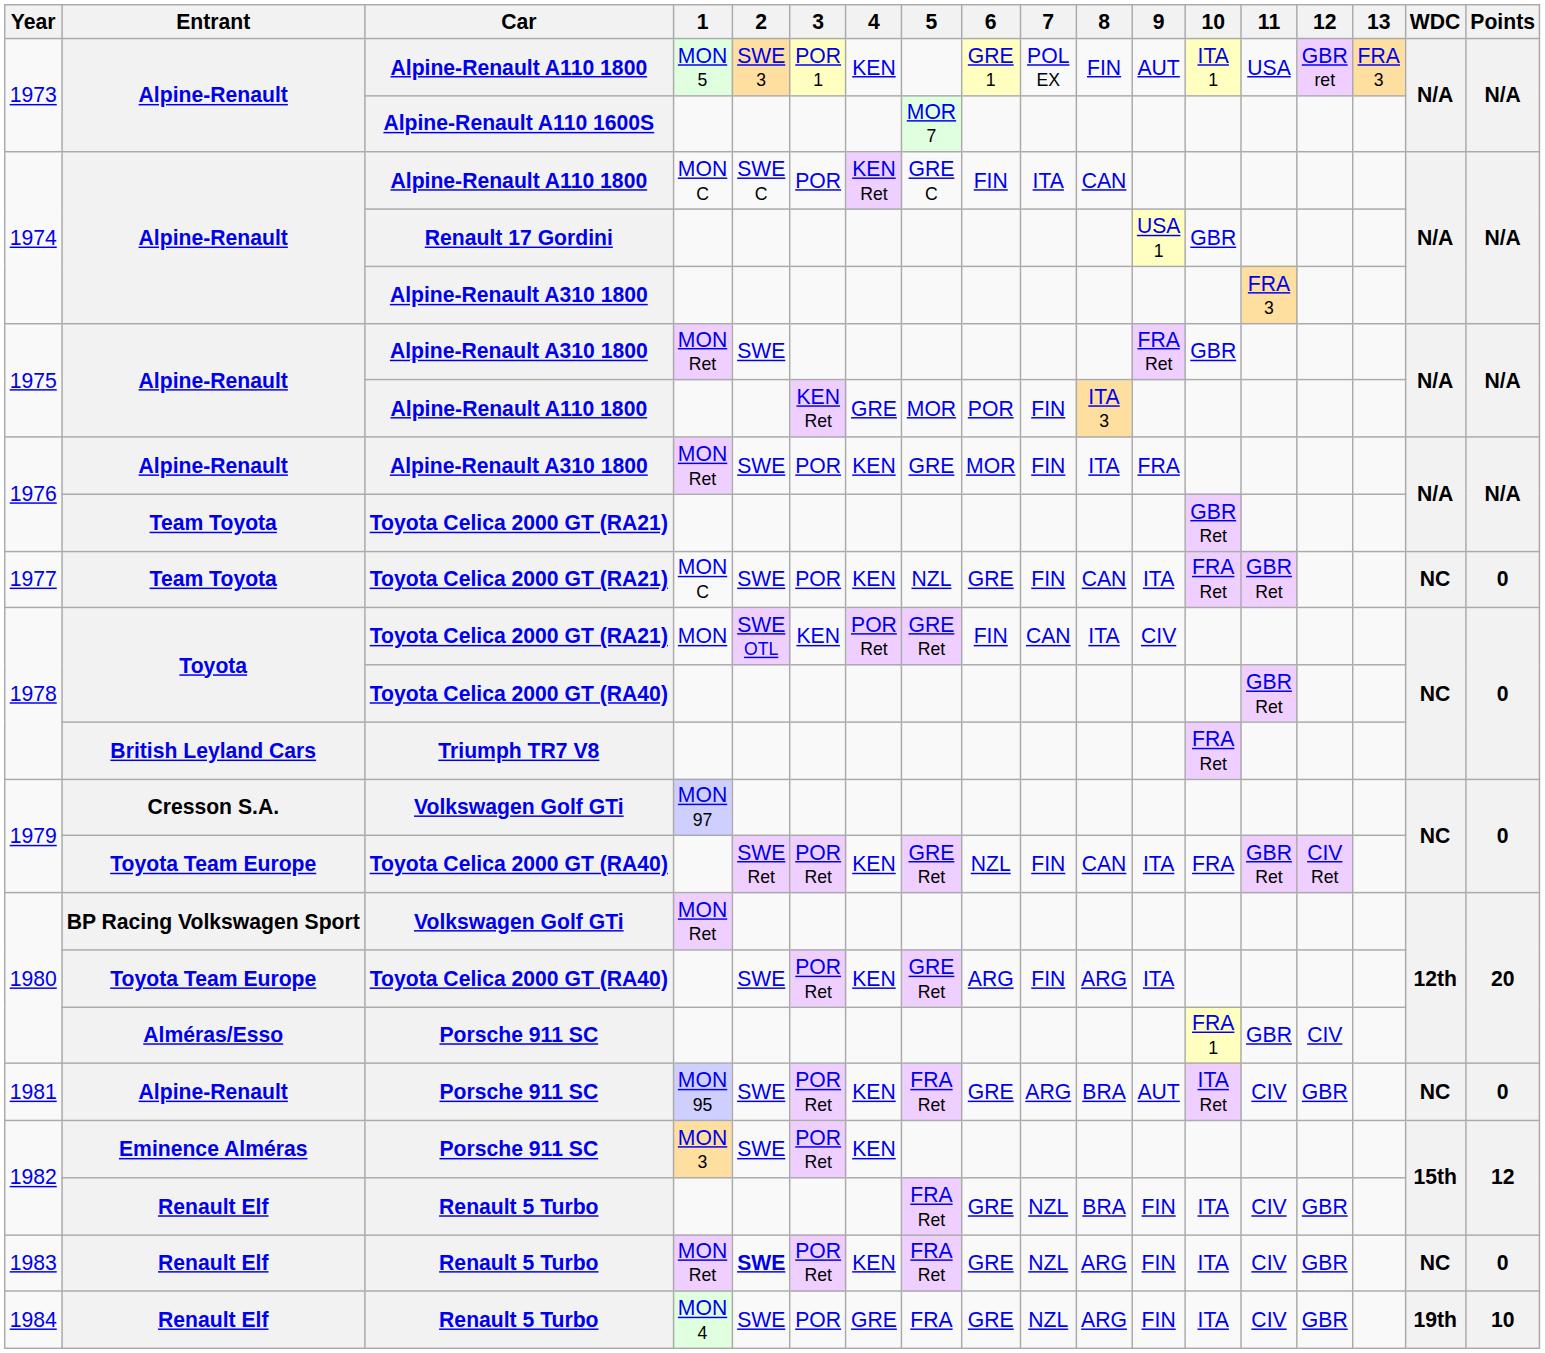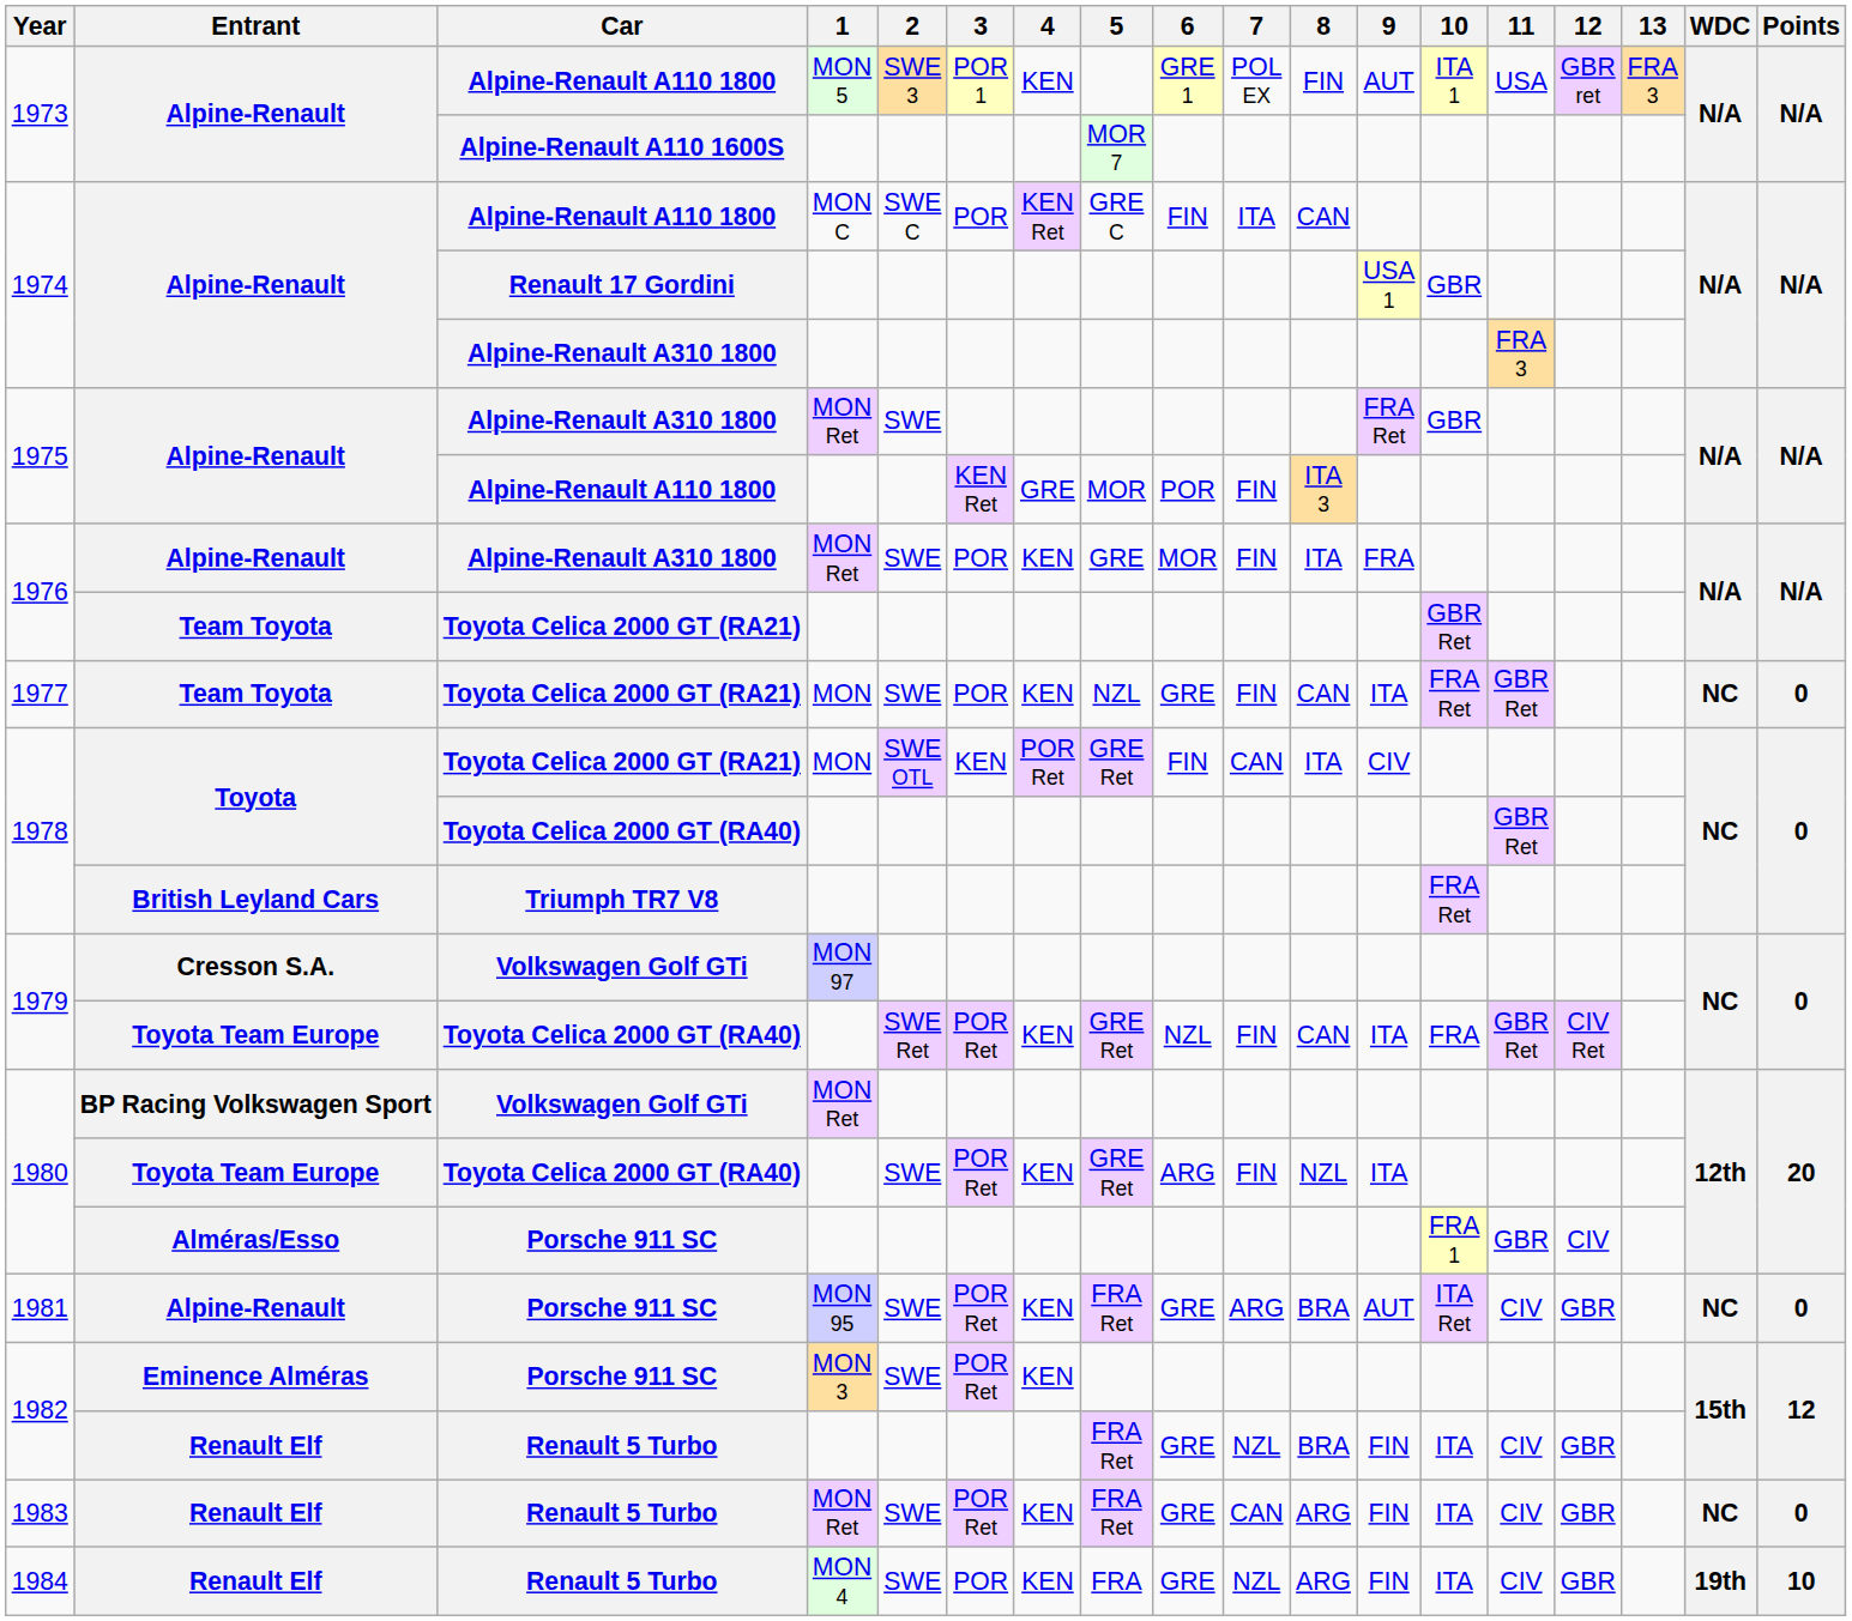 <table class="wikitable" style="text-align:center; font-size:90%;">
 <tr>
 <th>Year</th>
 <th>Entrant</th>
 <th>Car</th>
 <th>1</th>
 <th>2</th>
 <th>3</th>
 <th>4</th>
 <th>5</th>
 <th>6</th>
 <th>7</th>
 <th>8</th>
 <th>9</th>
 <th>10</th>
 <th>11</th>
 <th>12</th>
 <th>13</th>
 <th>WDC</th>
 <th>Points</th>
 </tr>
 <tr>
 <td rowspan=2><a href='#'>1973</a></td>
 <th rowspan=2><a href='#'>Alpine-Renault</a></th>
 <th><a href='#'>Alpine-Renault A110 1800</a></th>
 <td style="background:#dfffdf;"><a href='#'>MON</a><br><small>5</small></td>
 <td style="background:#ffdf9f;"><a href='#'>SWE</a><br><small>3</small></td>
 <td style="background:#ffffbf;"><a href='#'>POR</a><br><small>1</small></td>
 <td><a href='#'>KEN</a></td>
 <td></td>
 <td style="background:#ffffbf;"><a href='#'>GRE</a><br><small>1</small></td>
 <td><a href='#'>POL</a><br><small>EX</small></td>
 <td><a href='#'>FIN</a></td>
 <td><a href='#'>AUT</a></td>
 <td style="background:#ffffbf;"><a href='#'>ITA</a><br><small>1</small></td>
 <td><a href='#'>USA</a></td>
 <td style="background:#efcfff;"><a href='#'>GBR</a><br><small>ret</small></td>
 <td style="background:#ffdf9f;"><a href='#'>FRA</a><br><small>3</small></td>
 <th rowspan=2>N/A</th>
 <th rowspan=2>N/A</th>
 </tr>
 <tr>
 <th><a href='#'>Alpine-Renault A110 1600S</a></th>
 <td></td>
 <td></td>
 <td></td>
 <td></td>
 <td style="background:#dfffdf;"><a href='#'>MOR</a><br><small>7</small></td>
 <td></td>
 <td></td>
 <td></td>
 <td></td>
 <td></td>
 <td></td>
 <td></td>
 <td></td>
 </tr>
 <tr>
 <td rowspan=3><a href='#'>1974</a></td>
 <th rowspan=3><a href='#'>Alpine-Renault</a></th>
 <th><a href='#'>Alpine-Renault A110 1800</a></th>
 <td><a href='#'>MON</a><br><small>C</small></td>
 <td><a href='#'>SWE</a><br><small>C</small></td>
 <td><a href='#'>POR</a></td>
 <td style="background:#efcfff;"><a href='#'>KEN</a><br><small>Ret</small></td>
 <td><a href='#'>GRE</a><br><small>C</small></td>
 <td><a href='#'>FIN</a></td>
 <td><a href='#'>ITA</a></td>
 <td><a href='#'>CAN</a></td>
 <td></td>
 <td></td>
 <td></td>
 <td></td>
 <td></td>
 <th rowspan=3>N/A</th>
 <th rowspan=3>N/A</th>
 </tr>
 <tr>
 <th><a href='#'>Renault 17 Gordini</a></th>
 <td></td>
 <td></td>
 <td></td>
 <td></td>
 <td></td>
 <td></td>
 <td></td>
 <td></td>
 <td style="background:#ffffbf;"><a href='#'>USA</a><br><small>1</small></td>
 <td><a href='#'>GBR</a></td>
 <td></td>
 <td></td>
 <td></td>
 </tr>
 <tr>
 <th><a href='#'>Alpine-Renault A310 1800</a></th>
 <td></td>
 <td></td>
 <td></td>
 <td></td>
 <td></td>
 <td></td>
 <td></td>
 <td></td>
 <td></td>
 <td></td>
 <td style="background:#ffdf9f;"><a href='#'>FRA</a><br><small>3</small></td>
 <td></td>
 <td></td>
 </tr>
 <tr>
 <td rowspan=2><a href='#'>1975</a></td>
 <th rowspan=2><a href='#'>Alpine-Renault</a></th>
 <th><a href='#'>Alpine-Renault A310 1800</a></th>
 <td style="background:#efcfff;"><a href='#'>MON</a><br><small>Ret</small></td>
 <td><a href='#'>SWE</a></td>
 <td></td>
 <td></td>
 <td></td>
 <td></td>
 <td></td>
 <td></td>
 <td style="background:#efcfff;"><a href='#'>FRA</a><br><small>Ret</small></td>
 <td><a href='#'>GBR</a></td>
 <td></td>
 <td></td>
 <td></td>
 <th rowspan=2>N/A</th>
 <th rowspan=2>N/A</th>
 </tr>
 <tr>
 <th><a href='#'>Alpine-Renault A110 1800</a></th>
 <td></td>
 <td></td>
 <td style="background:#efcfff;"><a href='#'>KEN</a><br><small>Ret</small></td>
 <td><a href='#'>GRE</a></td>
 <td><a href='#'>MOR</a></td>
 <td><a href='#'>POR</a></td>
 <td><a href='#'>FIN</a></td>
 <td style="background:#ffdf9f;"><a href='#'>ITA</a><br><small>3</small></td>
 <td></td>
 <td></td>
 <td></td>
 <td></td>
 <td></td>
 </tr>
 <tr>
 <td rowspan=2><a href='#'>1976</a></td>
 <th><a href='#'>Alpine-Renault</a></th>
 <th><a href='#'>Alpine-Renault A310 1800</a></th>
 <td style="background:#efcfff;"><a href='#'>MON</a><br><small>Ret</small></td>
 <td><a href='#'>SWE</a></td>
 <td><a href='#'>POR</a></td>
 <td><a href='#'>KEN</a></td>
 <td><a href='#'>GRE</a></td>
 <td><a href='#'>MOR</a></td>
 <td><a href='#'>FIN</a></td>
 <td><a href='#'>ITA</a></td>
 <td><a href='#'>FRA</a></td>
 <td></td>
 <td></td>
 <td></td>
 <td></td>
 <th rowspan=2>N/A</th>
 <th rowspan=2>N/A</th>
 </tr>
 <tr>
 <th><a href='#'>Team Toyota</a></th>
 <th><a href='#'>Toyota Celica 2000 GT (RA21)</a></th>
 <td></td>
 <td></td>
 <td></td>
 <td></td>
 <td></td>
 <td></td>
 <td></td>
 <td></td>
 <td></td>
 <td style="background:#efcfff;"><a href='#'>GBR</a><br><small>Ret</small></td>
 <td></td>
 <td></td>
 <td></td>
 </tr>
 <tr>
 <td><a href='#'>1977</a></td>
 <th><a href='#'>Team Toyota</a></th>
 <th><a href='#'>Toyota Celica 2000 GT (RA21)</a></th>
-<td><a href='#'>MON</a><br><small>C</small></td>
+<td><a href='#'>MON</a></td>
 <td><a href='#'>SWE</a></td>
 <td><a href='#'>POR</a></td>
 <td><a href='#'>KEN</a></td>
 <td><a href='#'>NZL</a></td>
 <td><a href='#'>GRE</a></td>
 <td><a href='#'>FIN</a></td>
 <td><a href='#'>CAN</a></td>
 <td><a href='#'>ITA</a></td>
 <td style="background:#efcfff;"><a href='#'>FRA</a><br><small>Ret</small></td>
 <td style="background:#efcfff;"><a href='#'>GBR</a><br><small>Ret</small></td>
 <td></td>
 <td></td>
 <th>NC</th>
 <th>0</th>
 </tr>
 <tr>
 <td rowspan=3><a href='#'>1978</a></td>
 <th rowspan=2><a href='#'>Toyota</a></th>
 <th><a href='#'>Toyota Celica 2000 GT (RA21)</a></th>
 <td><a href='#'>MON</a></td>
 <td style="background:#efcfff;"><a href='#'>SWE</a><br><small><a href='#'>OTL</a></small></td>
 <td><a href='#'>KEN</a></td>
 <td style="background:#efcfff;"><a href='#'>POR</a><br><small>Ret</small></td>
 <td style="background:#efcfff;"><a href='#'>GRE</a><br><small>Ret</small></td>
 <td><a href='#'>FIN</a></td>
 <td><a href='#'>CAN</a></td>
 <td><a href='#'>ITA</a></td>
 <td><a href='#'>CIV</a></td>
 <td></td>
 <td></td>
 <td></td>
 <td></td>
 <th rowspan=3>NC</th>
 <th rowspan=3>0</th>
 </tr>
 <tr>
 <th><a href='#'>Toyota Celica 2000 GT (RA40)</a></th>
 <td></td>
 <td></td>
 <td></td>
 <td></td>
 <td></td>
 <td></td>
 <td></td>
 <td></td>
 <td></td>
 <td></td>
 <td style="background:#efcfff;"><a href='#'>GBR</a><br><small>Ret</small></td>
 <td></td>
 <td></td>
 </tr>
 <tr>
 <th><a href='#'>British Leyland Cars</a></th>
 <th><a href='#'>Triumph TR7 V8</a></th>
 <td></td>
 <td></td>
 <td></td>
 <td></td>
 <td></td>
 <td></td>
 <td></td>
 <td></td>
 <td></td>
 <td style="background:#efcfff;"><a href='#'>FRA</a><br><small>Ret</small></td>
 <td></td>
 <td></td>
 <td></td>
 </tr>
 <tr>
 <td rowspan=2><a href='#'>1979</a></td>
 <th>Cresson S.A.</th>
 <th><a href='#'>Volkswagen Golf GTi</a></th>
 <td style="background:#cfcfff;"><a href='#'>MON</a><br><small>97</small></td>
 <td></td>
 <td></td>
 <td></td>
 <td></td>
 <td></td>
 <td></td>
 <td></td>
 <td></td>
 <td></td>
 <td></td>
 <td></td>
 <td></td>
 <th rowspan=2>NC</th>
 <th rowspan=2>0</th>
 </tr>
 <tr>
 <th><a href='#'>Toyota Team Europe</a></th>
 <th><a href='#'>Toyota Celica 2000 GT (RA40)</a></th>
 <td></td>
 <td style="background:#efcfff;"><a href='#'>SWE</a><br><small>Ret</small></td>
 <td style="background:#efcfff;"><a href='#'>POR</a><br><small>Ret</small></td>
 <td><a href='#'>KEN</a></td>
 <td style="background:#efcfff;"><a href='#'>GRE</a><br><small>Ret</small></td>
 <td><a href='#'>NZL</a></td>
 <td><a href='#'>FIN</a></td>
 <td><a href='#'>CAN</a></td>
 <td><a href='#'>ITA</a></td>
 <td><a href='#'>FRA</a></td>
 <td style="background:#efcfff;"><a href='#'>GBR</a><br><small>Ret</small></td>
 <td style="background:#efcfff;"><a href='#'>CIV</a><br><small>Ret</small></td>
 <td></td>
 </tr>
 <tr>
 <td rowspan=3><a href='#'>1980</a></td>
 <th>BP Racing Volkswagen Sport</th>
 <th><a href='#'>Volkswagen Golf GTi</a></th>
 <td style="background:#efcfff;"><a href='#'>MON</a><br><small>Ret</small></td>
 <td></td>
 <td></td>
 <td></td>
 <td></td>
 <td></td>
 <td></td>
 <td></td>
 <td></td>
 <td></td>
 <td></td>
 <td></td>
 <td></td>
 <th rowspan=3>12th</th>
 <th rowspan=3>20</th>
 </tr>
 <tr>
 <th><a href='#'>Toyota Team Europe</a></th>
 <th><a href='#'>Toyota Celica 2000 GT (RA40)</a></th>
 <td></td>
 <td><a href='#'>SWE</a></td>
 <td style="background:#efcfff;"><a href='#'>POR</a><br><small>Ret</small></td>
 <td><a href='#'>KEN</a></td>
 <td style="background:#efcfff;"><a href='#'>GRE</a><br><small>Ret</small></td>
 <td><a href='#'>ARG</a></td>
 <td><a href='#'>FIN</a></td>
-<td><a href='#'>ARG</a></td>
+<td><a href='#'>NZL</a></td>
 <td><a href='#'>ITA</a></td>
 <td></td>
 <td></td>
 <td></td>
 <td></td>
 </tr>
 <tr>
 <th><a href='#'>Alméras/Esso</a></th>
 <th><a href='#'>Porsche 911 SC</a></th>
 <td></td>
 <td></td>
 <td></td>
 <td></td>
 <td></td>
 <td></td>
 <td></td>
 <td></td>
 <td></td>
 <td style="background:#ffffbf;"><a href='#'>FRA</a><br><small>1</small></td>
 <td><a href='#'>GBR</a></td>
 <td><a href='#'>CIV</a></td>
 </tr>
 <tr>
 <td><a href='#'>1981</a></td>
 <th><a href='#'>Alpine-Renault</a></th>
 <th><a href='#'>Porsche 911 SC</a></th>
 <td style="background:#cfcfff;"><a href='#'>MON</a><br><small>95</small></td>
 <td><a href='#'>SWE</a></td>
 <td style="background:#efcfff;"><a href='#'>POR</a><br><small>Ret</small></td>
 <td><a href='#'>KEN</a></td>
 <td style="background:#efcfff;"><a href='#'>FRA</a><br><small>Ret</small></td>
 <td><a href='#'>GRE</a></td>
 <td><a href='#'>ARG</a></td>
 <td><a href='#'>BRA</a></td>
 <td><a href='#'>AUT</a></td>
 <td style="background:#efcfff;"><a href='#'>ITA</a><br><small>Ret</small></td>
 <td><a href='#'>CIV</a></td>
 <td><a href='#'>GBR</a></td>
 <td></td>
 <th>NC</th>
 <th>0</th>
 </tr>
 <tr>
 <td rowspan=2><a href='#'>1982</a></td>
 <th><a href='#'>Eminence Alméras</a></th>
 <th><a href='#'>Porsche 911 SC</a></th>
 <td style="background:#ffdf9f;"><a href='#'>MON</a><br><small>3</small></td>
 <td><a href='#'>SWE</a></td>
 <td style="background:#efcfff;"><a href='#'>POR</a><br><small>Ret</small></td>
 <td><a href='#'>KEN</a></td>
 <td></td>
 <td></td>
 <td></td>
 <td></td>
 <td></td>
 <td></td>
 <td></td>
 <td></td>
 <td></td>
 <th rowspan=2>15th</th>
 <th rowspan=2>12</th>
 </tr>
 <tr>
 <th><a href='#'>Renault Elf</a></th>
 <th><a href='#'>Renault 5 Turbo</a></th>
 <td></td>
 <td></td>
 <td></td>
 <td></td>
 <td style="background:#efcfff;"><a href='#'>FRA</a><br><small>Ret</small></td>
 <td><a href='#'>GRE</a></td>
 <td><a href='#'>NZL</a></td>
 <td><a href='#'>BRA</a></td>
 <td><a href='#'>FIN</a></td>
 <td><a href='#'>ITA</a></td>
 <td><a href='#'>CIV</a></td>
 <td><a href='#'>GBR</a></td>
 <td></td>
 </tr>
 <tr>
 <td><a href='#'>1983</a></td>
 <th><a href='#'>Renault Elf</a></th>
 <th><a href='#'>Renault 5 Turbo</a></th>
 <td style="background:#efcfff;"><a href='#'>MON</a><br><small>Ret</small></td>
-<td><strong><a href='#'>SWE</a></strong></td>
+<td><a href='#'>SWE</a></td>
 <td style="background:#efcfff;"><a href='#'>POR</a><br><small>Ret</small></td>
 <td><a href='#'>KEN</a></td>
 <td style="background:#efcfff;"><a href='#'>FRA</a><br><small>Ret</small></td>
 <td><a href='#'>GRE</a></td>
-<td><a href='#'>NZL</a></td>
+<td><a href='#'>CAN</a></td>
 <td><a href='#'>ARG</a></td>
 <td><a href='#'>FIN</a></td>
 <td><a href='#'>ITA</a></td>
 <td><a href='#'>CIV</a></td>
 <td><a href='#'>GBR</a></td>
 <td></td>
 <th>NC</th>
 <th>0</th>
 </tr>
 <tr>
 <td><a href='#'>1984</a></td>
 <th><a href='#'>Renault Elf</a></th>
 <th><a href='#'>Renault 5 Turbo</a></th>
 <td style="background:#dfffdf;"><a href='#'>MON</a><br><small>4</small></td>
 <td><a href='#'>SWE</a></td>
 <td><a href='#'>POR</a></td>
-<td><a href='#'>GRE</a></td>
+<td><a href='#'>KEN</a></td>
 <td><a href='#'>FRA</a></td>
 <td><a href='#'>GRE</a></td>
 <td><a href='#'>NZL</a></td>
 <td><a href='#'>ARG</a></td>
 <td><a href='#'>FIN</a></td>
 <td><a href='#'>ITA</a></td>
 <td><a href='#'>CIV</a></td>
 <td><a href='#'>GBR</a></td>
 <td></td>
 <th>19th</th>
 <th>10</th>
 </tr>
 </table>
